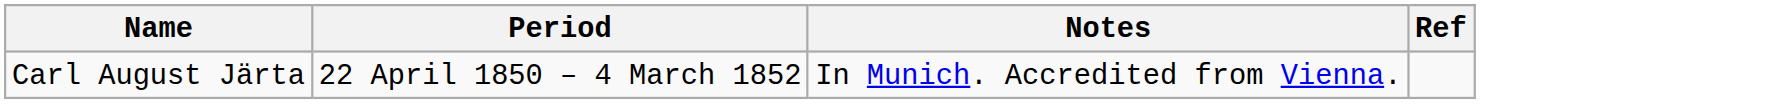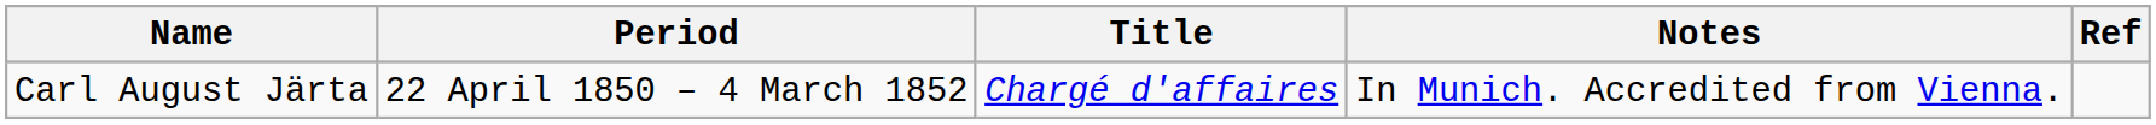 <table class="wikitable">
 <tr>
 <th>Name</th>
 <th>Period</th>
+<th>Title</th>
 <th>Notes</th>
 <th>Ref</th>
 </tr>
 <tr>
 <td>Carl August Järta</td>
 <td>22 April 1850 – 4 March 1852</td>
+<td><em><a href='#'>Chargé d'affaires</a></em></td>
 <td>In <a href='#'>Munich</a>. Accredited from <a href='#'>Vienna</a>.</td>
 <td></td>
 </tr>
 </table>
